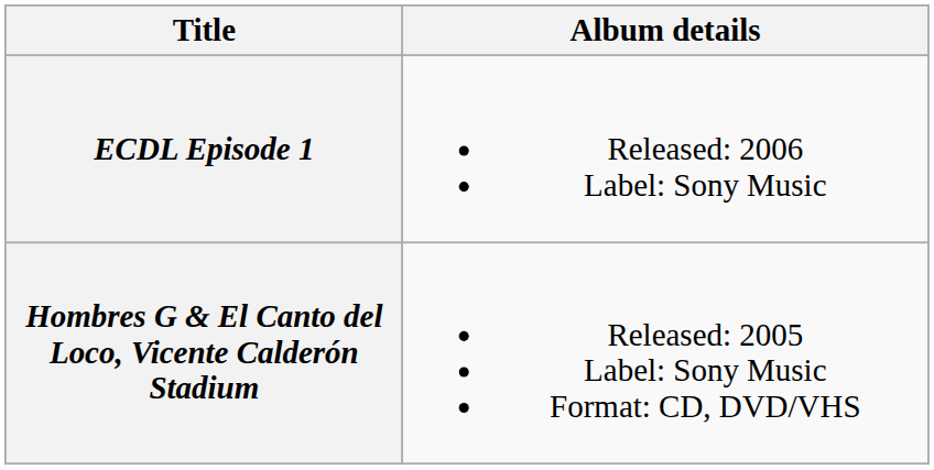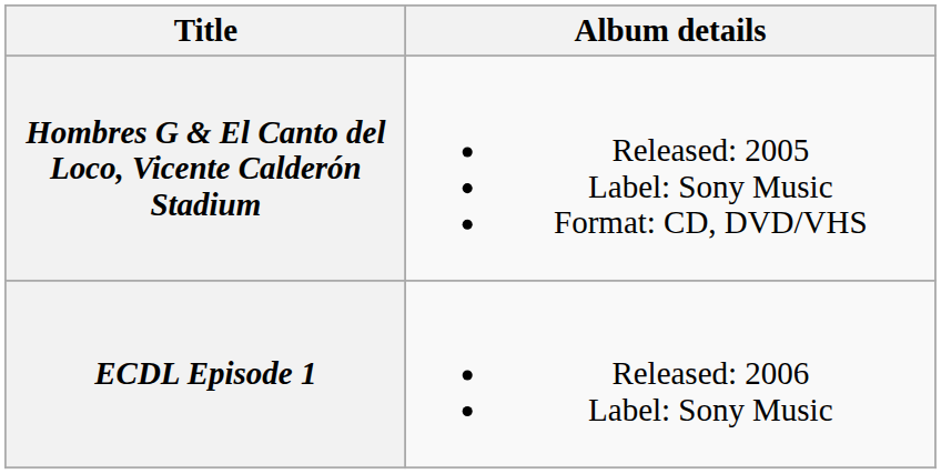 <table class="wikitable plainrowheaders" style="text-align:center;">
 <tr>
 <th rowspan="1" scope="col" style="width:12em;">Title</th>
 <th rowspan="1" scope="col" style="width:16em;">Album details</th>
 </tr>
 <tr>
+<th scope="row"><em>Hombres G & El Canto del Loco, Vicente Calderón Stadium</em></th>
+<td><br><ul><li>Released: 2005</li><li>Label: Sony Music</li><li>Format: CD, DVD/VHS</li></ul></td>
+</tr>
+<tr>
 <th scope="row"><em>ECDL Episode 1</em></th>
 <td><br><ul><li>Released: 2006</li><li>Label: Sony Music</li></ul></td>
 </tr>
-<tr>
-<th scope="row"><em>Hombres G & El Canto del Loco, Vicente Calderón Stadium</em></th>
-<td><br><ul><li>Released: 2005</li><li>Label: Sony Music</li><li>Format: CD, DVD/VHS</li></ul></td>
-</tr>
 </table>
